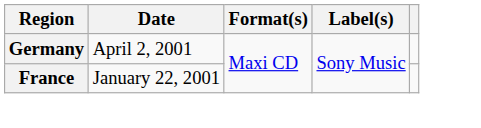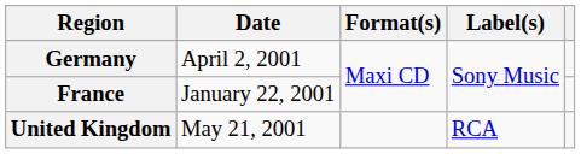 <table class="wikitable plainrowheaders">
 <tr>
 <th scope="col">Region</th>
 <th scope="col">Date</th>
 <th scope="col">Format(s)</th>
 <th scope="col">Label(s)</th>
 <th scope="col"></th>
 </tr>
 <tr>
 <th scope="row">Germany</th>
 <td>April 2, 2001</td>
 <td rowspan="2"><a href='#'>Maxi CD</a></td>
 <td rowspan="2"><a href='#'>Sony Music</a></td>
 <td></td>
 </tr>
 <tr>
 <th scope="row">France</th>
 <td>January 22, 2001</td>
 <td></td>
 </tr>
+<tr>
+<th scope="row">United Kingdom</th>
+<td>May 21, 2001</td>
+<td></td>
+<td><a href='#'>RCA</a></td>
+<td></td>
+</tr>
 </table>
